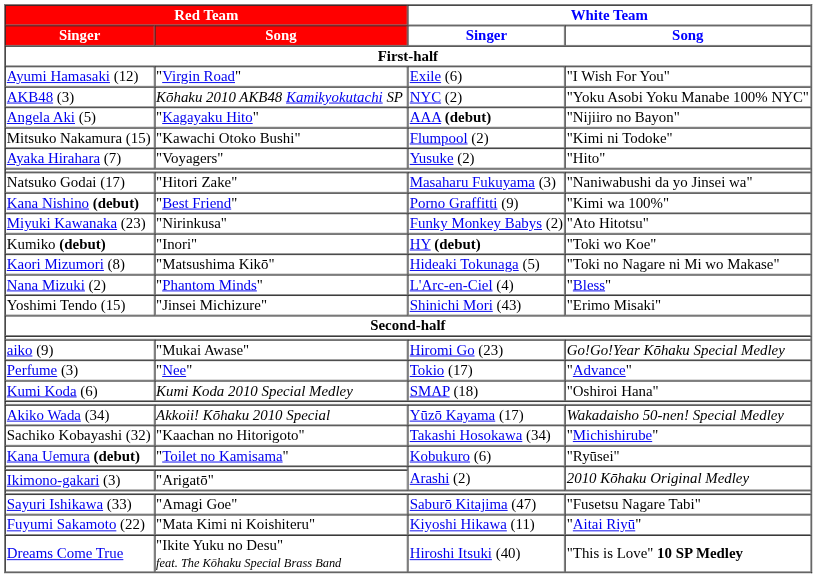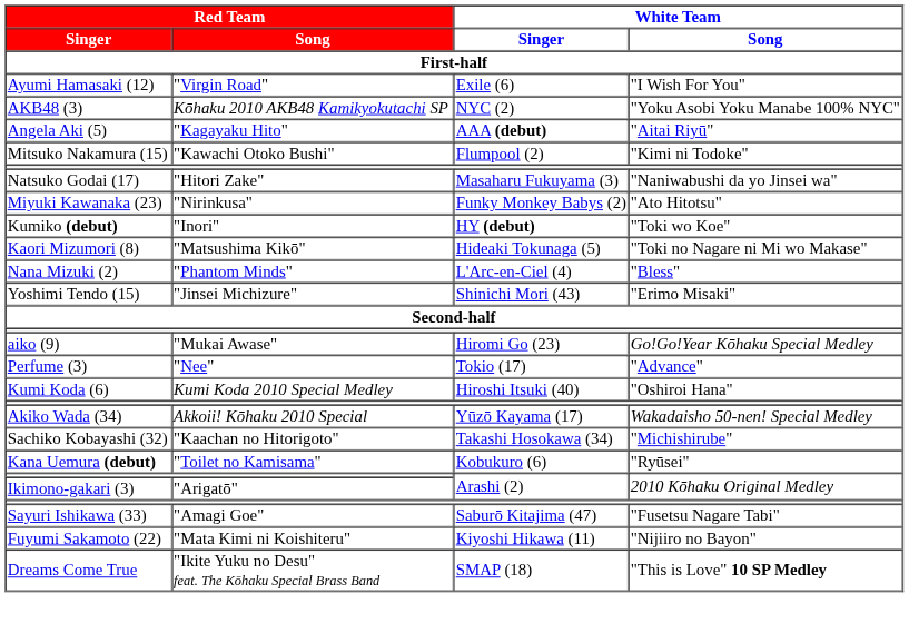 <table border=1 cellspacing=0>
 <tr>
 <th colspan="2" width="50%" style="background: #FF0000; color: white">Red Team</th>
 <th colspan="2" width="50%" style="color:blue">White Team</th>
 </tr>
 <tr>
 <th style="background: #FF0000; color: white">Singer</th>
 <th style="background: #FF0000; color: white">Song</th>
 <th style="color:blue">Singer</th>
 <th style="color:blue">Song</th>
 </tr>
 <tr>
 <th colspan="4">First-half</th>
 </tr>
 <tr>
 <td><a href='#'>Ayumi Hamasaki</a> (12)</td>
 <td>"<a href='#'>Virgin Road</a>"</td>
 <td><a href='#'>Exile</a> (6)</td>
 <td>"I Wish For You"</td>
 </tr>
 <tr>
 <td><a href='#'>AKB48</a> (3)</td>
 <td><em>Kōhaku 2010 AKB48 <a href='#'>Kamikyokutachi</a> SP</em></td>
 <td><a href='#'>NYC</a> (2)</td>
 <td>"Yoku Asobi Yoku Manabe 100% NYC"</td>
 </tr>
 <tr>
 <td><a href='#'>Angela Aki</a> (5)</td>
 <td>"<a href='#'>Kagayaku Hito</a>"</td>
 <td><a href='#'>AAA</a> <strong>(debut)</strong></td>
-<td>"Nijiiro no Bayon"</td>
+<td>"<a href='#'>Aitai Riyū</a>"</td>
 </tr>
 <tr>
 <td>Mitsuko Nakamura (15)</td>
 <td>"Kawachi Otoko Bushi"</td>
 <td><a href='#'>Flumpool</a> (2)</td>
 <td>"Kimi ni Todoke"</td>
-</tr>
-<tr>
-<td><a href='#'>Ayaka Hirahara</a> (7)</td>
-<td>"Voyagers"</td>
-<td><a href='#'>Yusuke</a> (2)</td>
-<td>"Hito"</td>
 </tr>
 <tr>
 <th colspan="4"></th>
 </tr>
 <tr>
 <td>Natsuko Godai (17)</td>
 <td>"Hitori Zake"</td>
 <td><a href='#'>Masaharu Fukuyama</a> (3)</td>
 <td>"Naniwabushi da yo Jinsei wa"</td>
-</tr>
-<tr>
-<td><a href='#'>Kana Nishino</a> <strong>(debut)</strong></td>
-<td>"<a href='#'>Best Friend</a>"</td>
-<td><a href='#'>Porno Graffitti</a> (9)</td>
-<td>"Kimi wa 100%"</td>
 </tr>
 <tr>
 <td><a href='#'>Miyuki Kawanaka</a> (23)</td>
 <td>"Nirinkusa"</td>
 <td><a href='#'>Funky Monkey Babys</a> (2)</td>
 <td>"Ato Hitotsu"</td>
 </tr>
 <tr>
 <td>Kumiko <strong>(debut)</strong></td>
 <td>"Inori"</td>
 <td><a href='#'>HY</a> <strong>(debut)</strong></td>
 <td>"Toki wo Koe"</td>
 </tr>
 <tr>
 <td><a href='#'>Kaori Mizumori</a> (8)</td>
 <td>"Matsushima Kikō"</td>
 <td><a href='#'>Hideaki Tokunaga</a> (5)</td>
 <td>"Toki no Nagare ni Mi wo Makase"</td>
 </tr>
 <tr>
 <td><a href='#'>Nana Mizuki</a> (2)</td>
 <td>"<a href='#'>Phantom Minds</a>"</td>
 <td><a href='#'>L'Arc-en-Ciel</a> (4)</td>
 <td>"<a href='#'>Bless</a>"</td>
 </tr>
 <tr>
 <td>Yoshimi Tendo (15)</td>
 <td>"Jinsei Michizure"</td>
 <td><a href='#'>Shinichi Mori</a> (43)</td>
 <td>"Erimo Misaki"</td>
 </tr>
 <tr>
 <th colspan="4">Second-half</th>
 </tr>
 <tr>
 <th colspan="4"></th>
 </tr>
 <tr>
 <td><a href='#'>aiko</a> (9)</td>
 <td>"Mukai Awase"</td>
 <td><a href='#'>Hiromi Go</a> (23)</td>
 <td><em>Go!Go!Year Kōhaku Special Medley</em></td>
 </tr>
 <tr>
 <td><a href='#'>Perfume</a> (3)</td>
 <td>"<a href='#'>Nee</a>"</td>
 <td><a href='#'>Tokio</a> (17)</td>
 <td>"<a href='#'>Advance</a>"</td>
 </tr>
 <tr>
 <td><a href='#'>Kumi Koda</a> (6)</td>
 <td><em>Kumi Koda 2010 Special Medley</em></td>
-<td><a href='#'>SMAP</a> (18)</td>
+<td><a href='#'>Hiroshi Itsuki</a> (40)</td>
 <td>"Oshiroi Hana"</td>
 </tr>
 <tr>
 <th colspan="4"></th>
 </tr>
 <tr>
 <td><a href='#'>Akiko Wada</a> (34)</td>
 <td><em>Akkoii! Kōhaku 2010 Special</em></td>
 <td><a href='#'>Yūzō Kayama</a> (17)</td>
 <td><em>Wakadaisho 50-nen! Special Medley</em></td>
 </tr>
 <tr>
 <td>Sachiko Kobayashi (32)</td>
 <td>"Kaachan no Hitorigoto"</td>
 <td><a href='#'>Takashi Hosokawa</a> (34)</td>
 <td>"<a href='#'>Michishirube</a>"</td>
 </tr>
 <tr>
 <td><a href='#'>Kana Uemura</a> <strong>(debut)</strong></td>
 <td>"<a href='#'>Toilet no Kamisama</a>"</td>
 <td><a href='#'>Kobukuro</a> (6)</td>
 <td>"Ryūsei"</td>
 </tr>
 <tr>
 <th colspan="2"></th>
 <td rowspan="2"><a href='#'>Arashi</a> (2)</td>
 <td rowspan="2"><em>2010 Kōhaku Original Medley</em></td>
 </tr>
 <tr>
 <td><a href='#'>Ikimono-gakari</a> (3)</td>
 <td>"Arigatō"</td>
 </tr>
 <tr>
 <th colspan="4"></th>
 </tr>
 <tr>
 <td><a href='#'>Sayuri Ishikawa</a> (33)</td>
 <td>"Amagi Goe"</td>
 <td><a href='#'>Saburō Kitajima</a> (47)</td>
 <td>"Fusetsu Nagare Tabi"</td>
 </tr>
 <tr>
 <td><a href='#'>Fuyumi Sakamoto</a> (22)</td>
 <td>"Mata Kimi ni Koishiteru"</td>
 <td><a href='#'>Kiyoshi Hikawa</a> (11)</td>
-<td>"<a href='#'>Aitai Riyū</a>"</td>
+<td>"Nijiiro no Bayon"</td>
 </tr>
 <tr>
 <td><a href='#'>Dreams Come True</a></td>
 <td>"Ikite Yuku no Desu" <small><br><em>feat. The Kōhaku Special Brass Band</em></small></td>
-<td><a href='#'>Hiroshi Itsuki</a> (40)</td>
+<td><a href='#'>SMAP</a> (18)</td>
 <td>"This is Love" <strong>10 SP Medley<em></td>
 </tr>
 </table>
